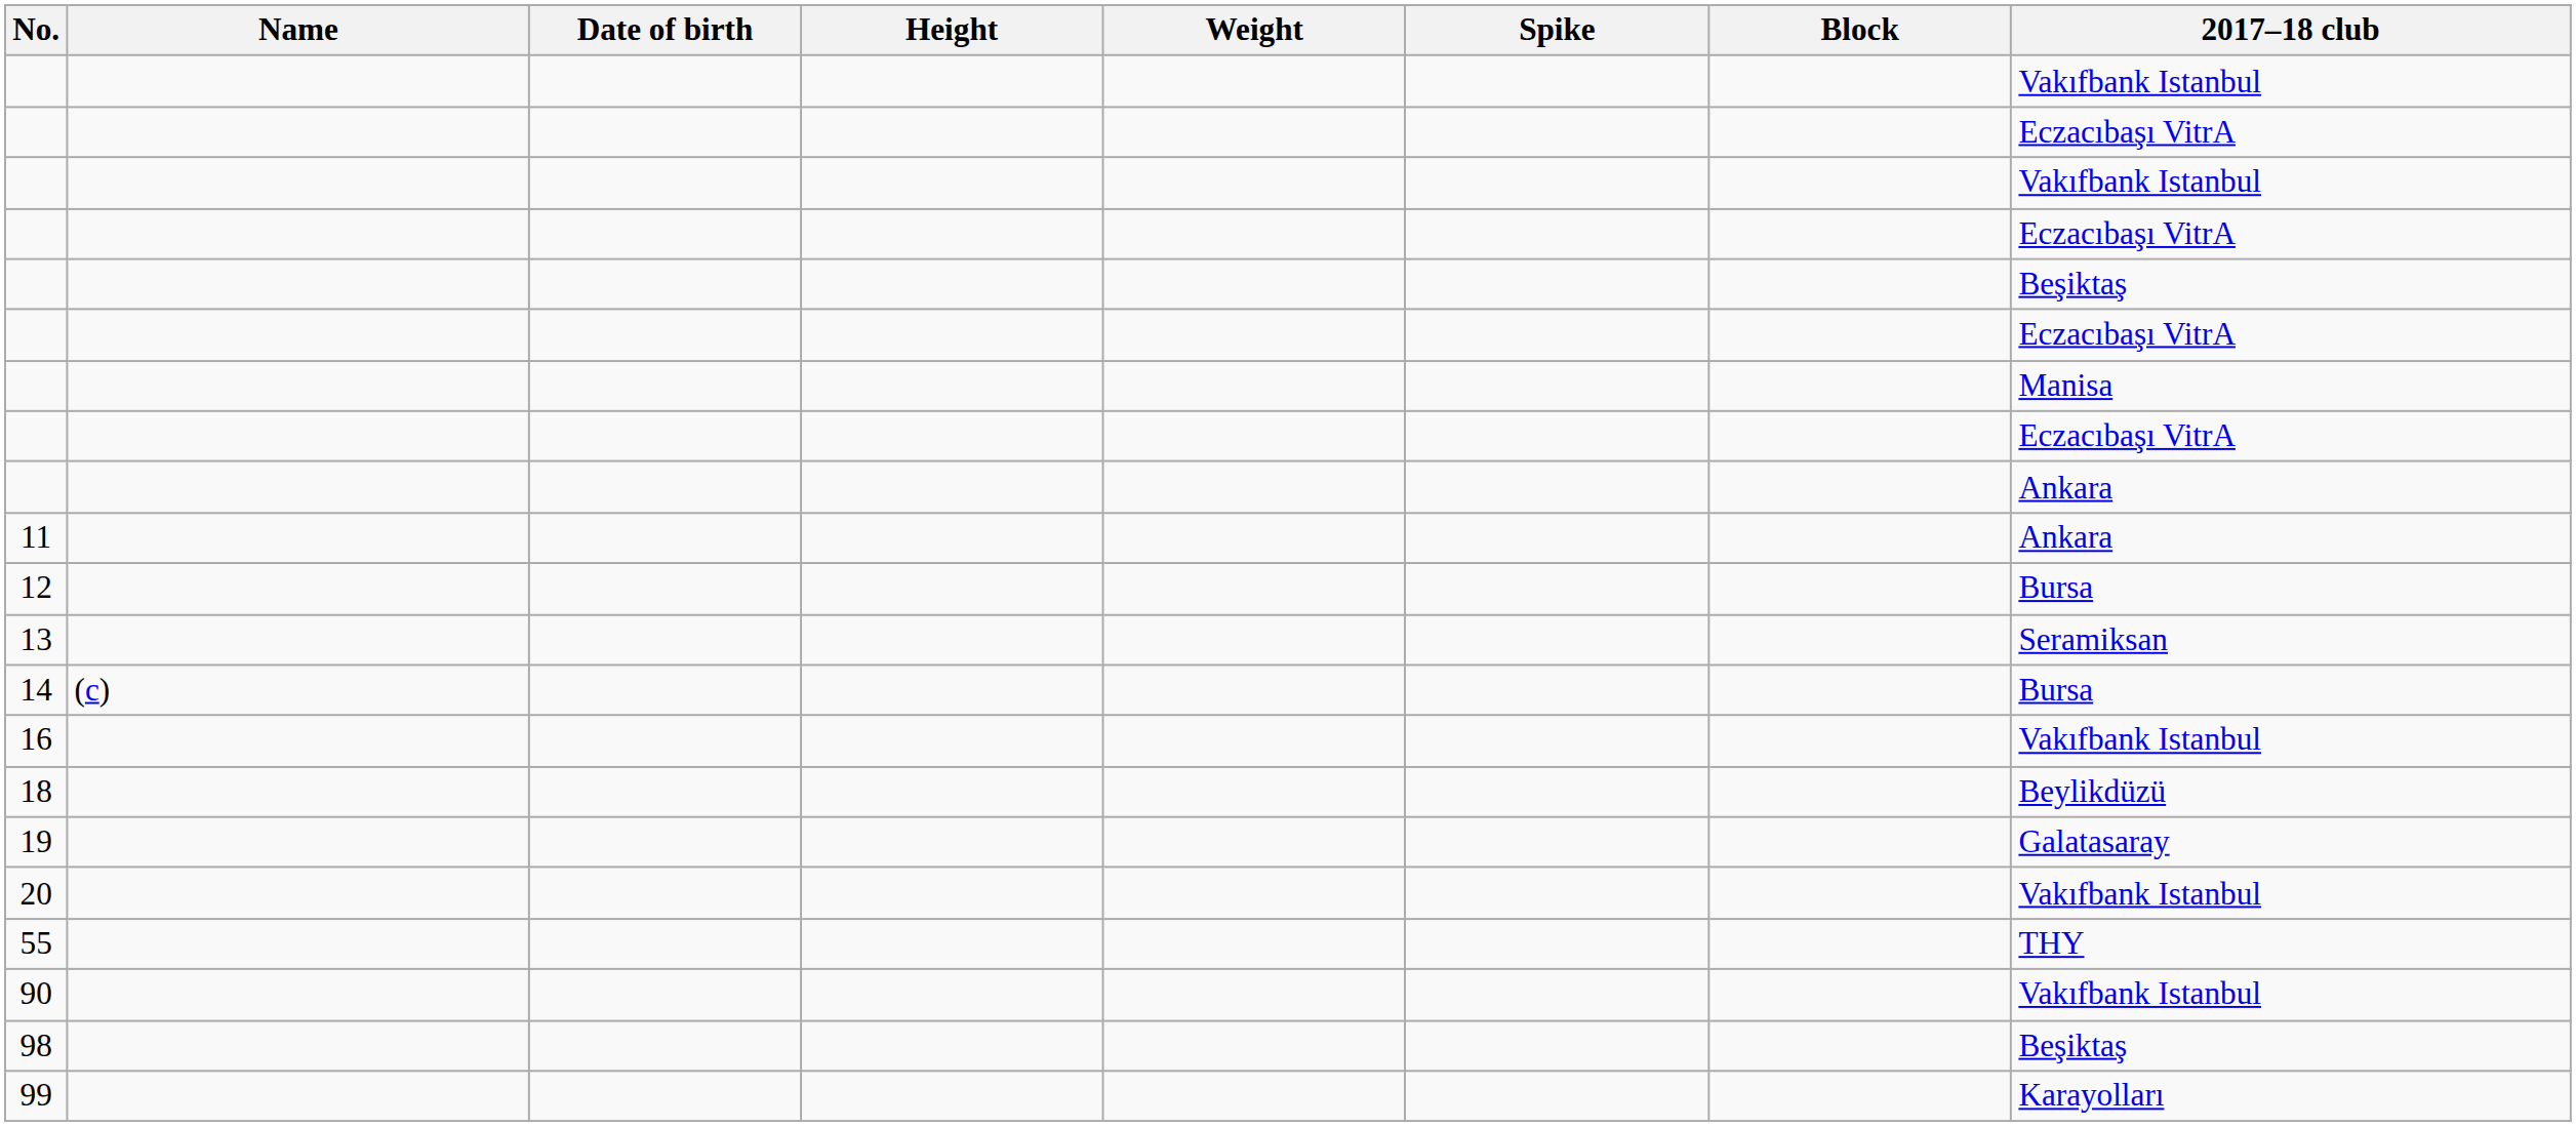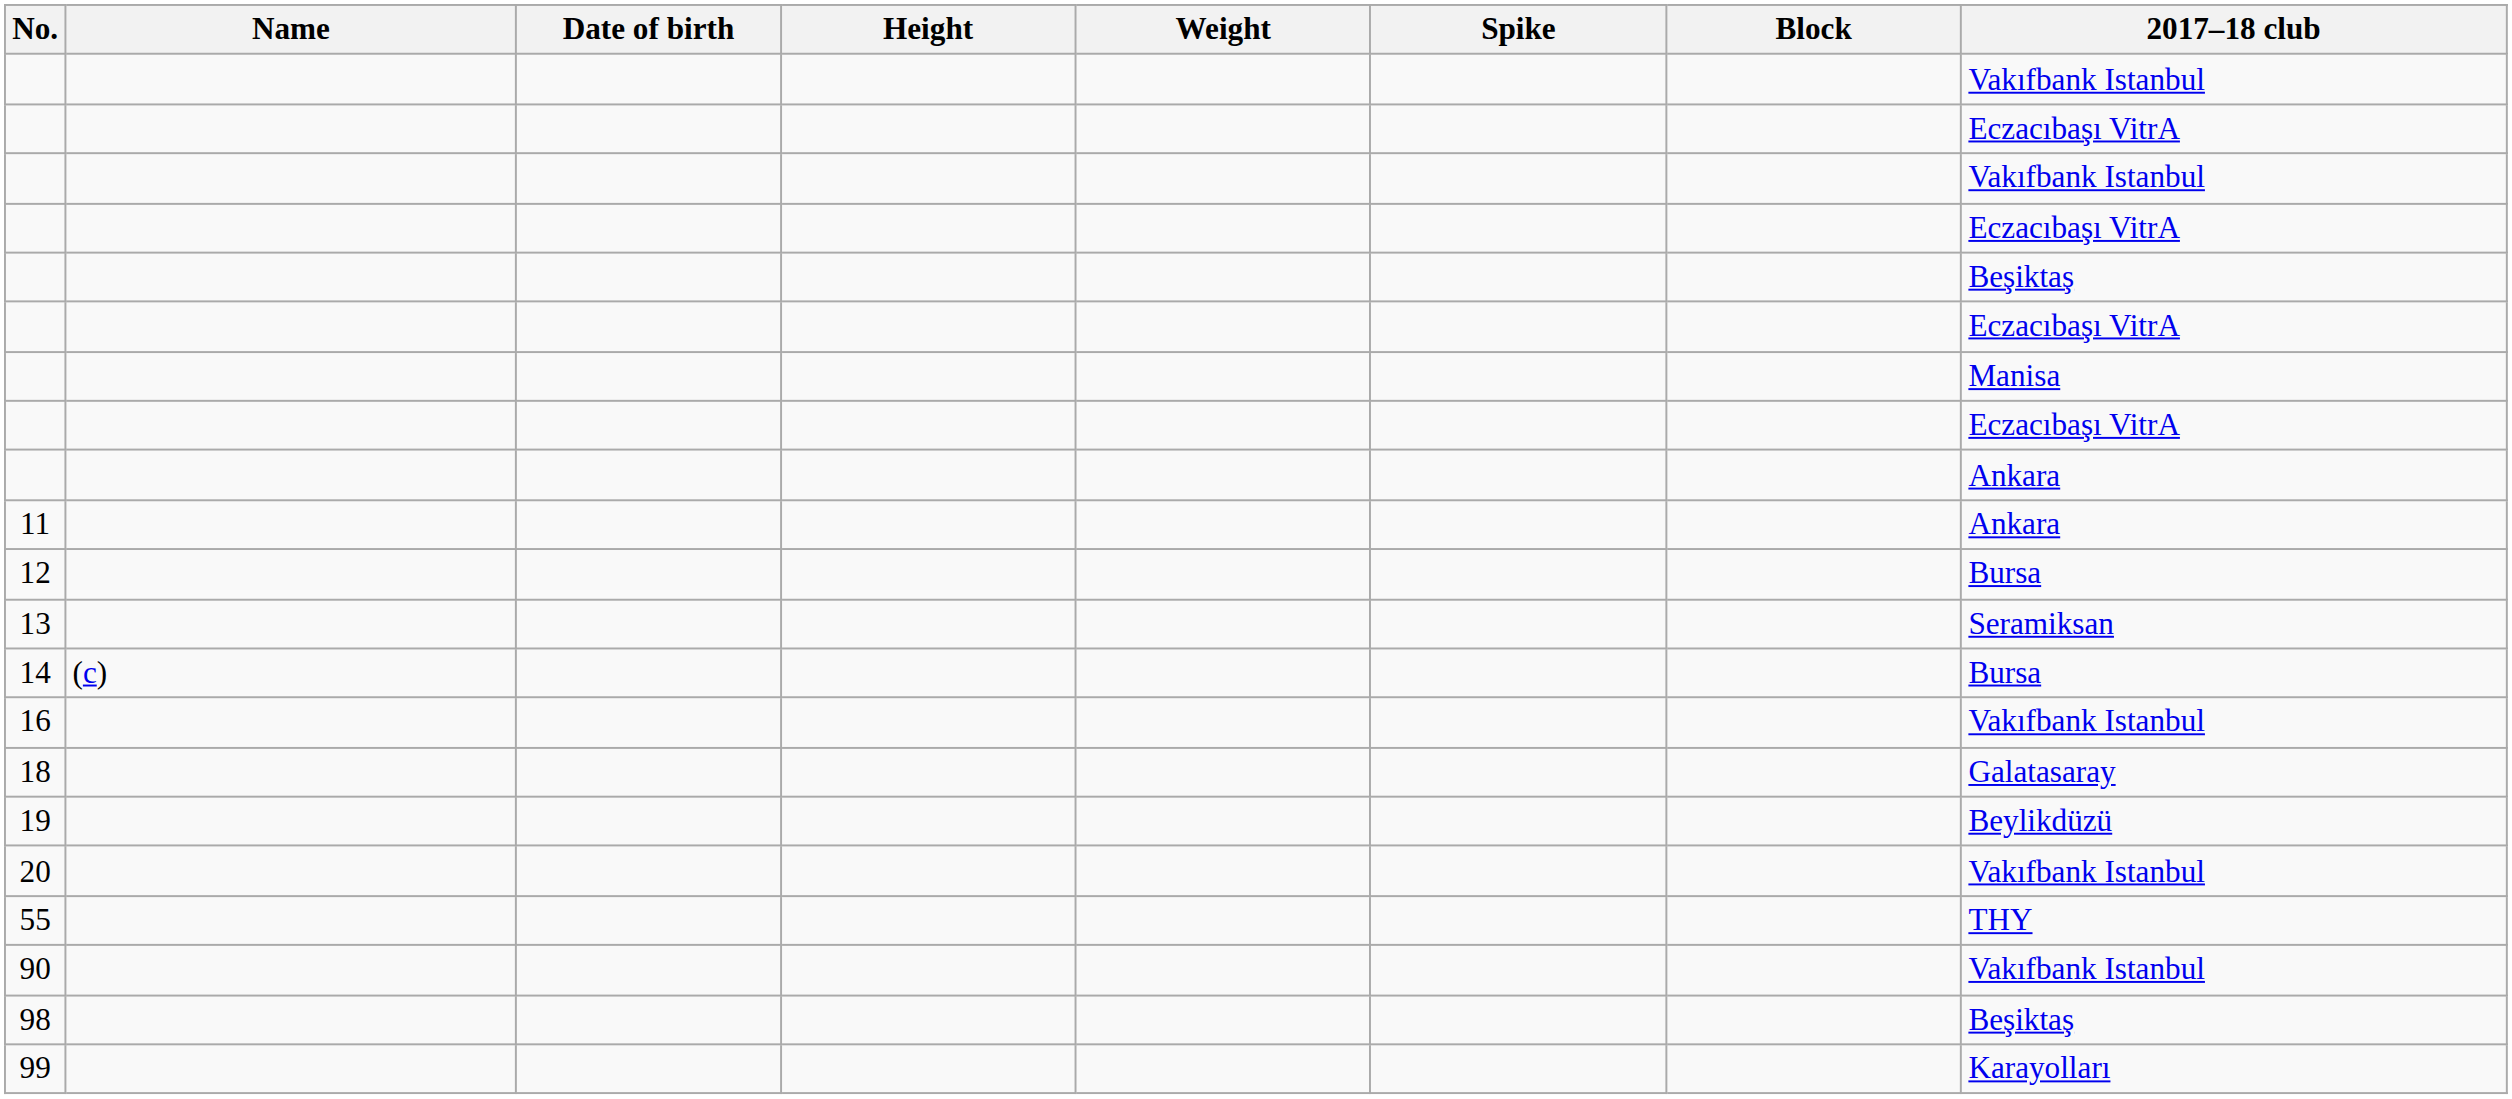 <table class="wikitable sortable" style="font-size:100%; text-align:center;">
 <tr>
 <th>No.</th>
 <th style="width:14em">Name</th>
 <th style="width:8em">Date of birth</th>
 <th style="width:9em">Height</th>
 <th style="width:9em">Weight</th>
 <th style="width:9em">Spike</th>
 <th style="width:9em">Block</th>
 <th style="width:17em">2017–18 club</th>
 </tr>
 <tr>
 <td></td>
 <td align=left></td>
 <td align=right></td>
 <td></td>
 <td></td>
 <td></td>
 <td></td>
 <td align=left> <a href='#'>Vakıfbank Istanbul</a></td>
 </tr>
 <tr>
 <td></td>
 <td align=left></td>
 <td align=right></td>
 <td></td>
 <td></td>
 <td></td>
 <td></td>
 <td align=left> <a href='#'>Eczacıbaşı VitrA</a></td>
 </tr>
 <tr>
 <td></td>
 <td align=left></td>
 <td align=right></td>
 <td></td>
 <td></td>
 <td></td>
 <td></td>
 <td align=left> <a href='#'>Vakıfbank Istanbul</a></td>
 </tr>
 <tr>
 <td></td>
 <td align=left></td>
 <td align=right></td>
 <td></td>
 <td></td>
 <td></td>
 <td></td>
 <td align=left> <a href='#'>Eczacıbaşı VitrA</a></td>
 </tr>
 <tr>
 <td></td>
 <td align=left></td>
 <td align=right></td>
 <td></td>
 <td></td>
 <td></td>
 <td></td>
 <td align=left> <a href='#'>Beşiktaş</a></td>
 </tr>
 <tr>
 <td></td>
 <td align=left></td>
 <td align=right></td>
 <td></td>
 <td></td>
 <td></td>
 <td></td>
 <td align=left> <a href='#'>Eczacıbaşı VitrA</a></td>
 </tr>
 <tr>
 <td></td>
 <td align=left></td>
 <td align=right></td>
 <td></td>
 <td></td>
 <td></td>
 <td></td>
 <td align=left> <a href='#'>Manisa</a></td>
 </tr>
 <tr>
 <td></td>
 <td align=left></td>
 <td align=right></td>
 <td></td>
 <td></td>
 <td></td>
 <td></td>
 <td align=left> <a href='#'>Eczacıbaşı VitrA</a></td>
 </tr>
 <tr>
 <td></td>
 <td align=left></td>
 <td align=right></td>
 <td></td>
 <td></td>
 <td></td>
 <td></td>
 <td align=left> <a href='#'>Ankara</a></td>
 </tr>
 <tr>
 <td>11</td>
 <td align=left></td>
 <td align=right></td>
 <td></td>
 <td></td>
 <td></td>
 <td></td>
 <td align=left> <a href='#'>Ankara</a></td>
 </tr>
 <tr>
 <td>12</td>
 <td align=left></td>
 <td align=right></td>
 <td></td>
 <td></td>
 <td></td>
 <td></td>
 <td align=left> <a href='#'>Bursa</a></td>
 </tr>
 <tr>
 <td>13</td>
 <td align=left></td>
 <td align=right></td>
 <td></td>
 <td></td>
 <td></td>
 <td></td>
 <td align=left> <a href='#'>Seramiksan</a></td>
 </tr>
 <tr>
 <td>14</td>
 <td align=left> (<a href='#'>c</a>)</td>
 <td align=right></td>
 <td></td>
 <td></td>
 <td></td>
 <td></td>
 <td align=left> <a href='#'>Bursa</a></td>
 </tr>
 <tr>
 <td>16</td>
 <td align=left></td>
 <td align=right></td>
 <td></td>
 <td></td>
 <td></td>
 <td></td>
 <td align=left> <a href='#'>Vakıfbank Istanbul</a></td>
 </tr>
 <tr>
 <td>18</td>
 <td align=left></td>
 <td align=right></td>
 <td></td>
 <td></td>
 <td></td>
 <td></td>
-<td align=left> <a href='#'>Beylikdüzü</a></td>
+<td align=left> <a href='#'>Galatasaray</a></td>
 </tr>
 <tr>
 <td>19</td>
 <td align=left></td>
 <td align=right></td>
 <td></td>
 <td></td>
 <td></td>
 <td></td>
-<td align=left> <a href='#'>Galatasaray</a></td>
+<td align=left> <a href='#'>Beylikdüzü</a></td>
 </tr>
 <tr>
 <td>20</td>
 <td align=left></td>
 <td align=right></td>
 <td></td>
 <td></td>
 <td></td>
 <td></td>
 <td align=left> <a href='#'>Vakıfbank Istanbul</a></td>
 </tr>
 <tr>
 <td>55</td>
 <td align=left></td>
 <td align=right></td>
 <td></td>
 <td></td>
 <td></td>
 <td></td>
 <td align=left> <a href='#'>THY</a></td>
 </tr>
 <tr>
 <td>90</td>
 <td align=left></td>
 <td align=right></td>
 <td></td>
 <td></td>
 <td></td>
 <td></td>
 <td align=left> <a href='#'>Vakıfbank Istanbul</a></td>
 </tr>
 <tr>
 <td>98</td>
 <td align=left></td>
 <td align=right></td>
 <td></td>
 <td></td>
 <td></td>
 <td></td>
 <td align=left> <a href='#'>Beşiktaş</a></td>
 </tr>
 <tr>
 <td>99</td>
 <td align=left></td>
 <td align=right></td>
 <td></td>
 <td></td>
 <td></td>
 <td></td>
 <td align=left> <a href='#'>Karayolları</a></td>
 </tr>
 </table>
